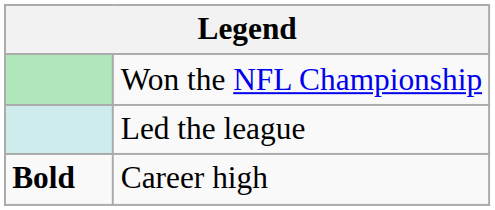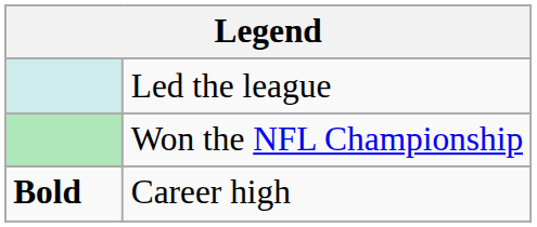 <table class="wikitable mw-collapsible">
 <tr>
 <th colspan="2">Legend</th>
+</tr>
+<tr>
+<td style="background:#cfecec; width:3em;"></td>
+<td>Led the league</td>
 </tr>
 <tr>
 <td style="background:#afe6ba; width:3em;"></td>
 <td>Won the <a href='#'>NFL Championship</a></td>
 </tr>
 <tr>
-<td style="background:#cfecec; width:3em;"></td>
-<td>Led the league</td>
-</tr>
-<tr>
 <td><strong>Bold</strong></td>
 <td>Career high</td>
 </tr>
 </table>
